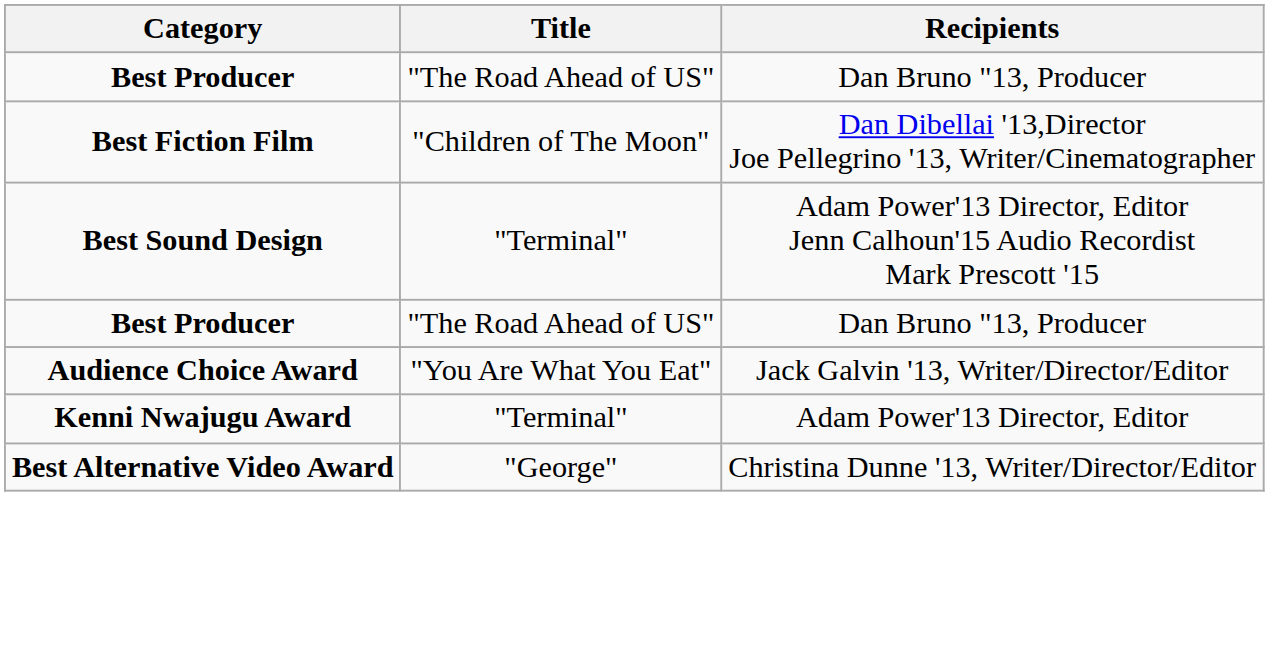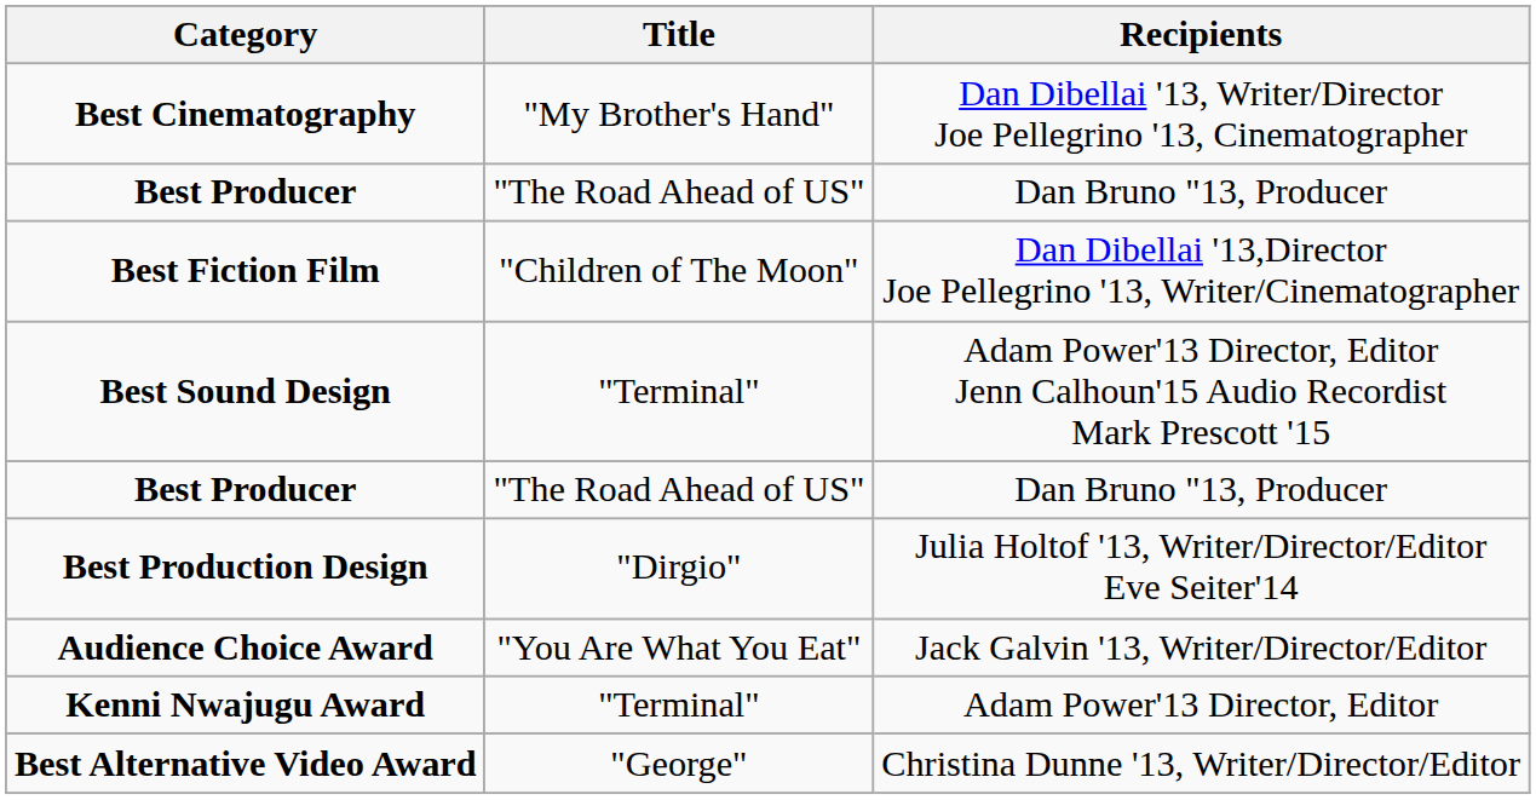 <table class= "wikitable" style="text-align:center">
 <tr>
 <th>Category</th>
 <th>Title</th>
 <th>Recipients</th>
+</tr>
+<tr>
+<td><strong>Best Cinematography</strong></td>
+<td>"My Brother's Hand"</td>
+<td><a href='#'>Dan Dibellai</a> '13, Writer/Director <br> Joe Pellegrino '13, Cinematographer</td>
 </tr>
 <tr>
 <td><strong>Best Producer</strong></td>
 <td>"The Road Ahead of US"</td>
 <td>Dan Bruno "13, Producer</td>
 </tr>
 <tr>
 <td><strong>Best Fiction Film</strong></td>
 <td>"Children of The Moon"</td>
 <td><a href='#'>Dan Dibellai</a> '13,Director <br> Joe Pellegrino '13, Writer/Cinematographer</td>
 </tr>
 <tr>
 <td><strong>Best Sound Design</strong></td>
 <td>"Terminal"</td>
 <td>Adam Power'13  Director, Editor <br> Jenn Calhoun'15 Audio Recordist <br> Mark Prescott '15</td>
 </tr>
 <tr>
 <td><strong>Best Producer</strong></td>
 <td>"The Road Ahead of US"</td>
 <td>Dan Bruno "13, Producer</td>
 </tr>
 <tr>
+<td><strong>Best Production Design</strong></td>
+<td>"Dirgio"</td>
+<td>Julia Holtof '13, Writer/Director/Editor <br> Eve Seiter'14</td>
+</tr>
+<tr>
 <td><strong>Audience Choice Award</strong></td>
 <td>"You Are What You Eat"</td>
 <td>Jack Galvin '13, Writer/Director/Editor</td>
 </tr>
 <tr>
 <td><strong>Kenni Nwajugu Award</strong></td>
 <td>"Terminal"</td>
 <td>Adam Power'13  Director, Editor</td>
 </tr>
 <tr>
 <td><strong>Best Alternative Video Award</strong></td>
 <td>"George"</td>
 <td>Christina Dunne '13, Writer/Director/Editor</td>
 </tr>
 </table>
